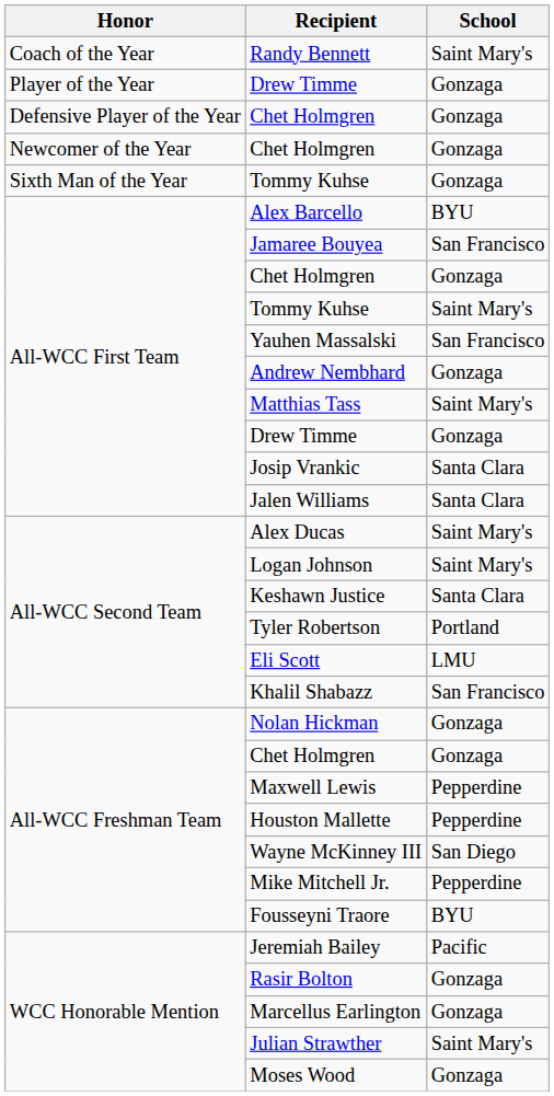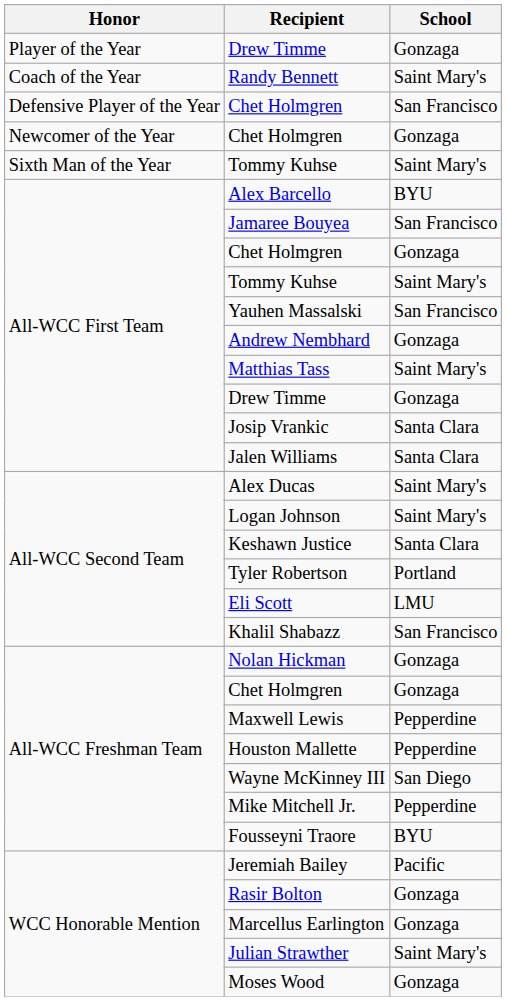 <table class="wikitable">
 <tr>
 <th>Honor</th>
 <th>Recipient</th>
 <th>School</th>
 </tr>
 <tr>
+<td>Player of the Year</td>
+<td><a href='#'>Drew Timme</a></td>
+<td>Gonzaga</td>
+</tr>
+<tr>
 <td>Coach of the Year</td>
 <td><a href='#'>Randy Bennett</a></td>
 <td>Saint Mary's</td>
 </tr>
 <tr>
-<td>Player of the Year</td>
-<td><a href='#'>Drew Timme</a></td>
-<td>Gonzaga</td>
-</tr>
-<tr>
 <td>Defensive Player of the Year</td>
 <td><a href='#'>Chet Holmgren</a></td>
-<td>Gonzaga</td>
+<td>San Francisco</td>
 </tr>
 <tr>
 <td>Newcomer of the Year</td>
 <td>Chet Holmgren</td>
 <td>Gonzaga</td>
 </tr>
 <tr>
 <td>Sixth Man of the Year</td>
 <td>Tommy Kuhse</td>
-<td>Gonzaga</td>
+<td>Saint Mary's</td>
 </tr>
 <tr>
 <td rowspan="10">All-WCC First Team</td>
 <td><a href='#'>Alex Barcello</a></td>
 <td>BYU</td>
 </tr>
 <tr>
 <td><a href='#'>Jamaree Bouyea</a></td>
 <td>San Francisco</td>
 </tr>
 <tr>
 <td>Chet Holmgren</td>
 <td>Gonzaga</td>
 </tr>
 <tr>
 <td>Tommy Kuhse</td>
 <td>Saint Mary's</td>
 </tr>
 <tr>
 <td>Yauhen Massalski</td>
 <td>San Francisco</td>
 </tr>
 <tr>
 <td><a href='#'>Andrew Nembhard</a></td>
 <td>Gonzaga</td>
 </tr>
 <tr>
 <td><a href='#'>Matthias Tass</a></td>
 <td>Saint Mary's</td>
 </tr>
 <tr>
 <td>Drew Timme</td>
 <td>Gonzaga</td>
 </tr>
 <tr>
 <td>Josip Vrankic</td>
 <td>Santa Clara</td>
 </tr>
 <tr>
 <td>Jalen Williams</td>
 <td>Santa Clara</td>
 </tr>
 <tr>
 <td rowspan="6">All-WCC Second Team</td>
 <td>Alex Ducas</td>
 <td>Saint Mary's</td>
 </tr>
 <tr>
 <td>Logan Johnson</td>
 <td>Saint Mary's</td>
 </tr>
 <tr>
 <td>Keshawn Justice</td>
 <td>Santa Clara</td>
 </tr>
 <tr>
 <td>Tyler Robertson</td>
 <td>Portland</td>
 </tr>
 <tr>
 <td><a href='#'>Eli Scott</a></td>
 <td>LMU</td>
 </tr>
 <tr>
 <td>Khalil Shabazz</td>
 <td>San Francisco</td>
 </tr>
 <tr>
 <td rowspan="7">All-WCC Freshman Team</td>
 <td><a href='#'>Nolan Hickman</a></td>
 <td>Gonzaga</td>
 </tr>
 <tr>
 <td>Chet Holmgren</td>
 <td>Gonzaga</td>
 </tr>
 <tr>
 <td>Maxwell Lewis</td>
 <td>Pepperdine</td>
 </tr>
 <tr>
 <td>Houston Mallette</td>
 <td>Pepperdine</td>
 </tr>
 <tr>
 <td>Wayne McKinney III</td>
 <td>San Diego</td>
 </tr>
 <tr>
 <td>Mike Mitchell Jr.</td>
 <td>Pepperdine</td>
 </tr>
 <tr>
 <td>Fousseyni Traore</td>
 <td>BYU</td>
 </tr>
 <tr>
 <td rowspan="8">WCC Honorable Mention</td>
 <td>Jeremiah Bailey</td>
 <td>Pacific</td>
 </tr>
 <tr>
 <td><a href='#'>Rasir Bolton</a></td>
 <td>Gonzaga</td>
 </tr>
 <tr>
 <td>Marcellus Earlington</td>
 <td>Gonzaga</td>
 </tr>
 <tr>
 <td><a href='#'>Julian Strawther</a></td>
 <td>Saint Mary's</td>
 </tr>
 <tr>
 <td>Moses Wood</td>
 <td>Gonzaga</td>
 </tr>
 </table>
